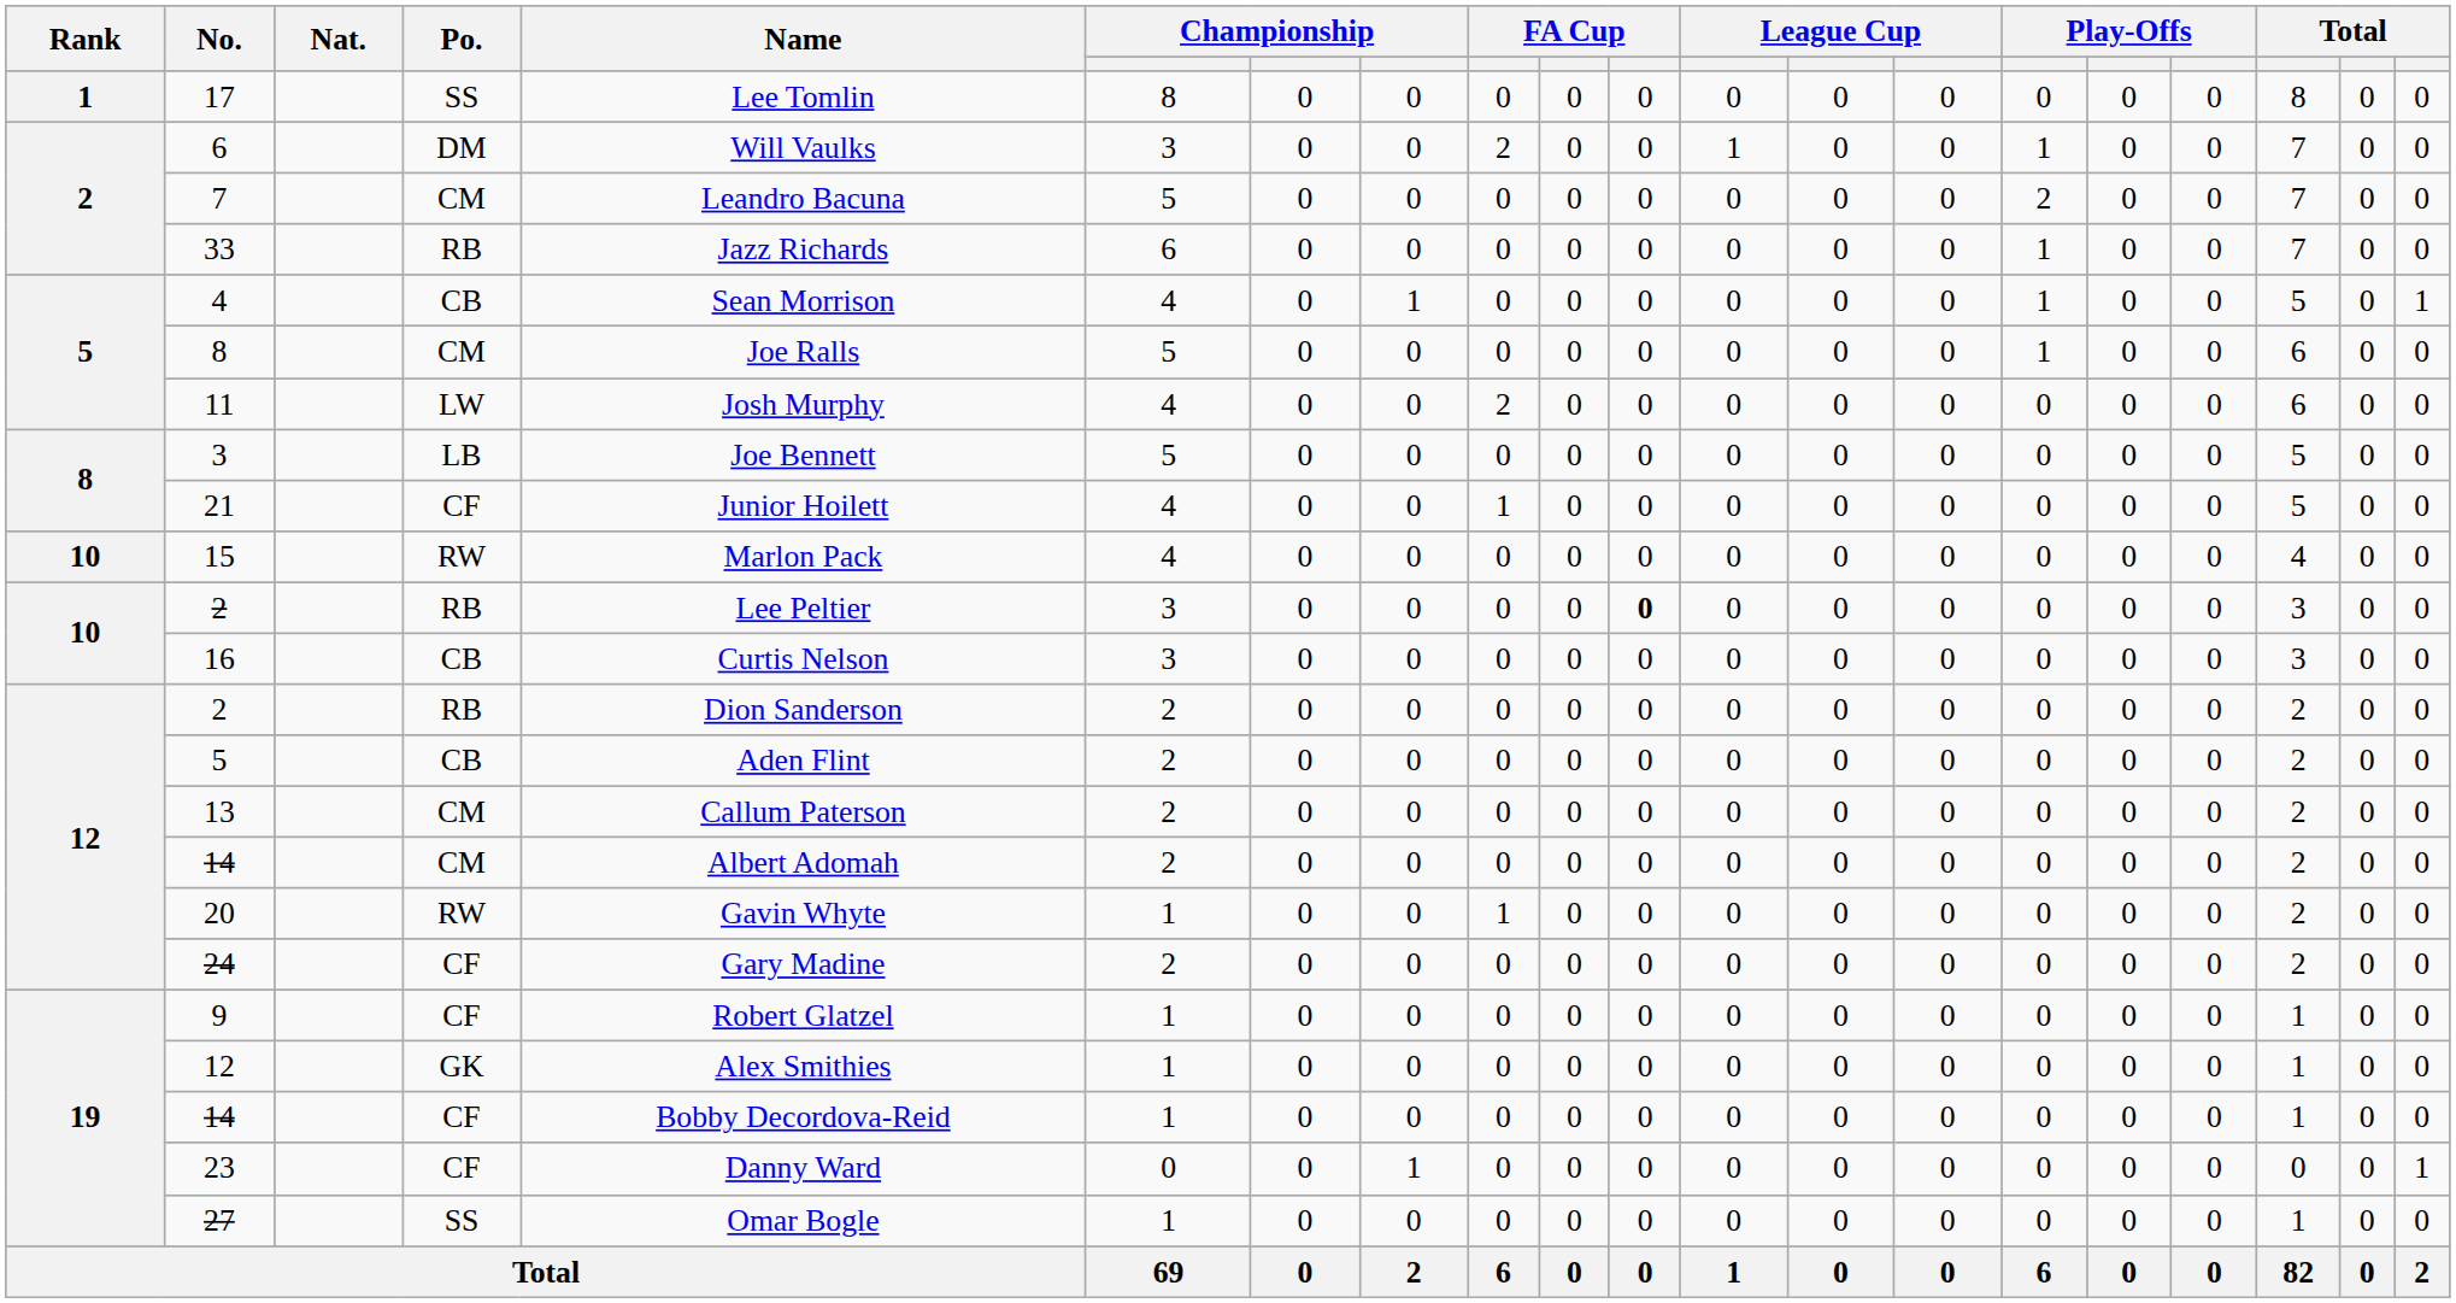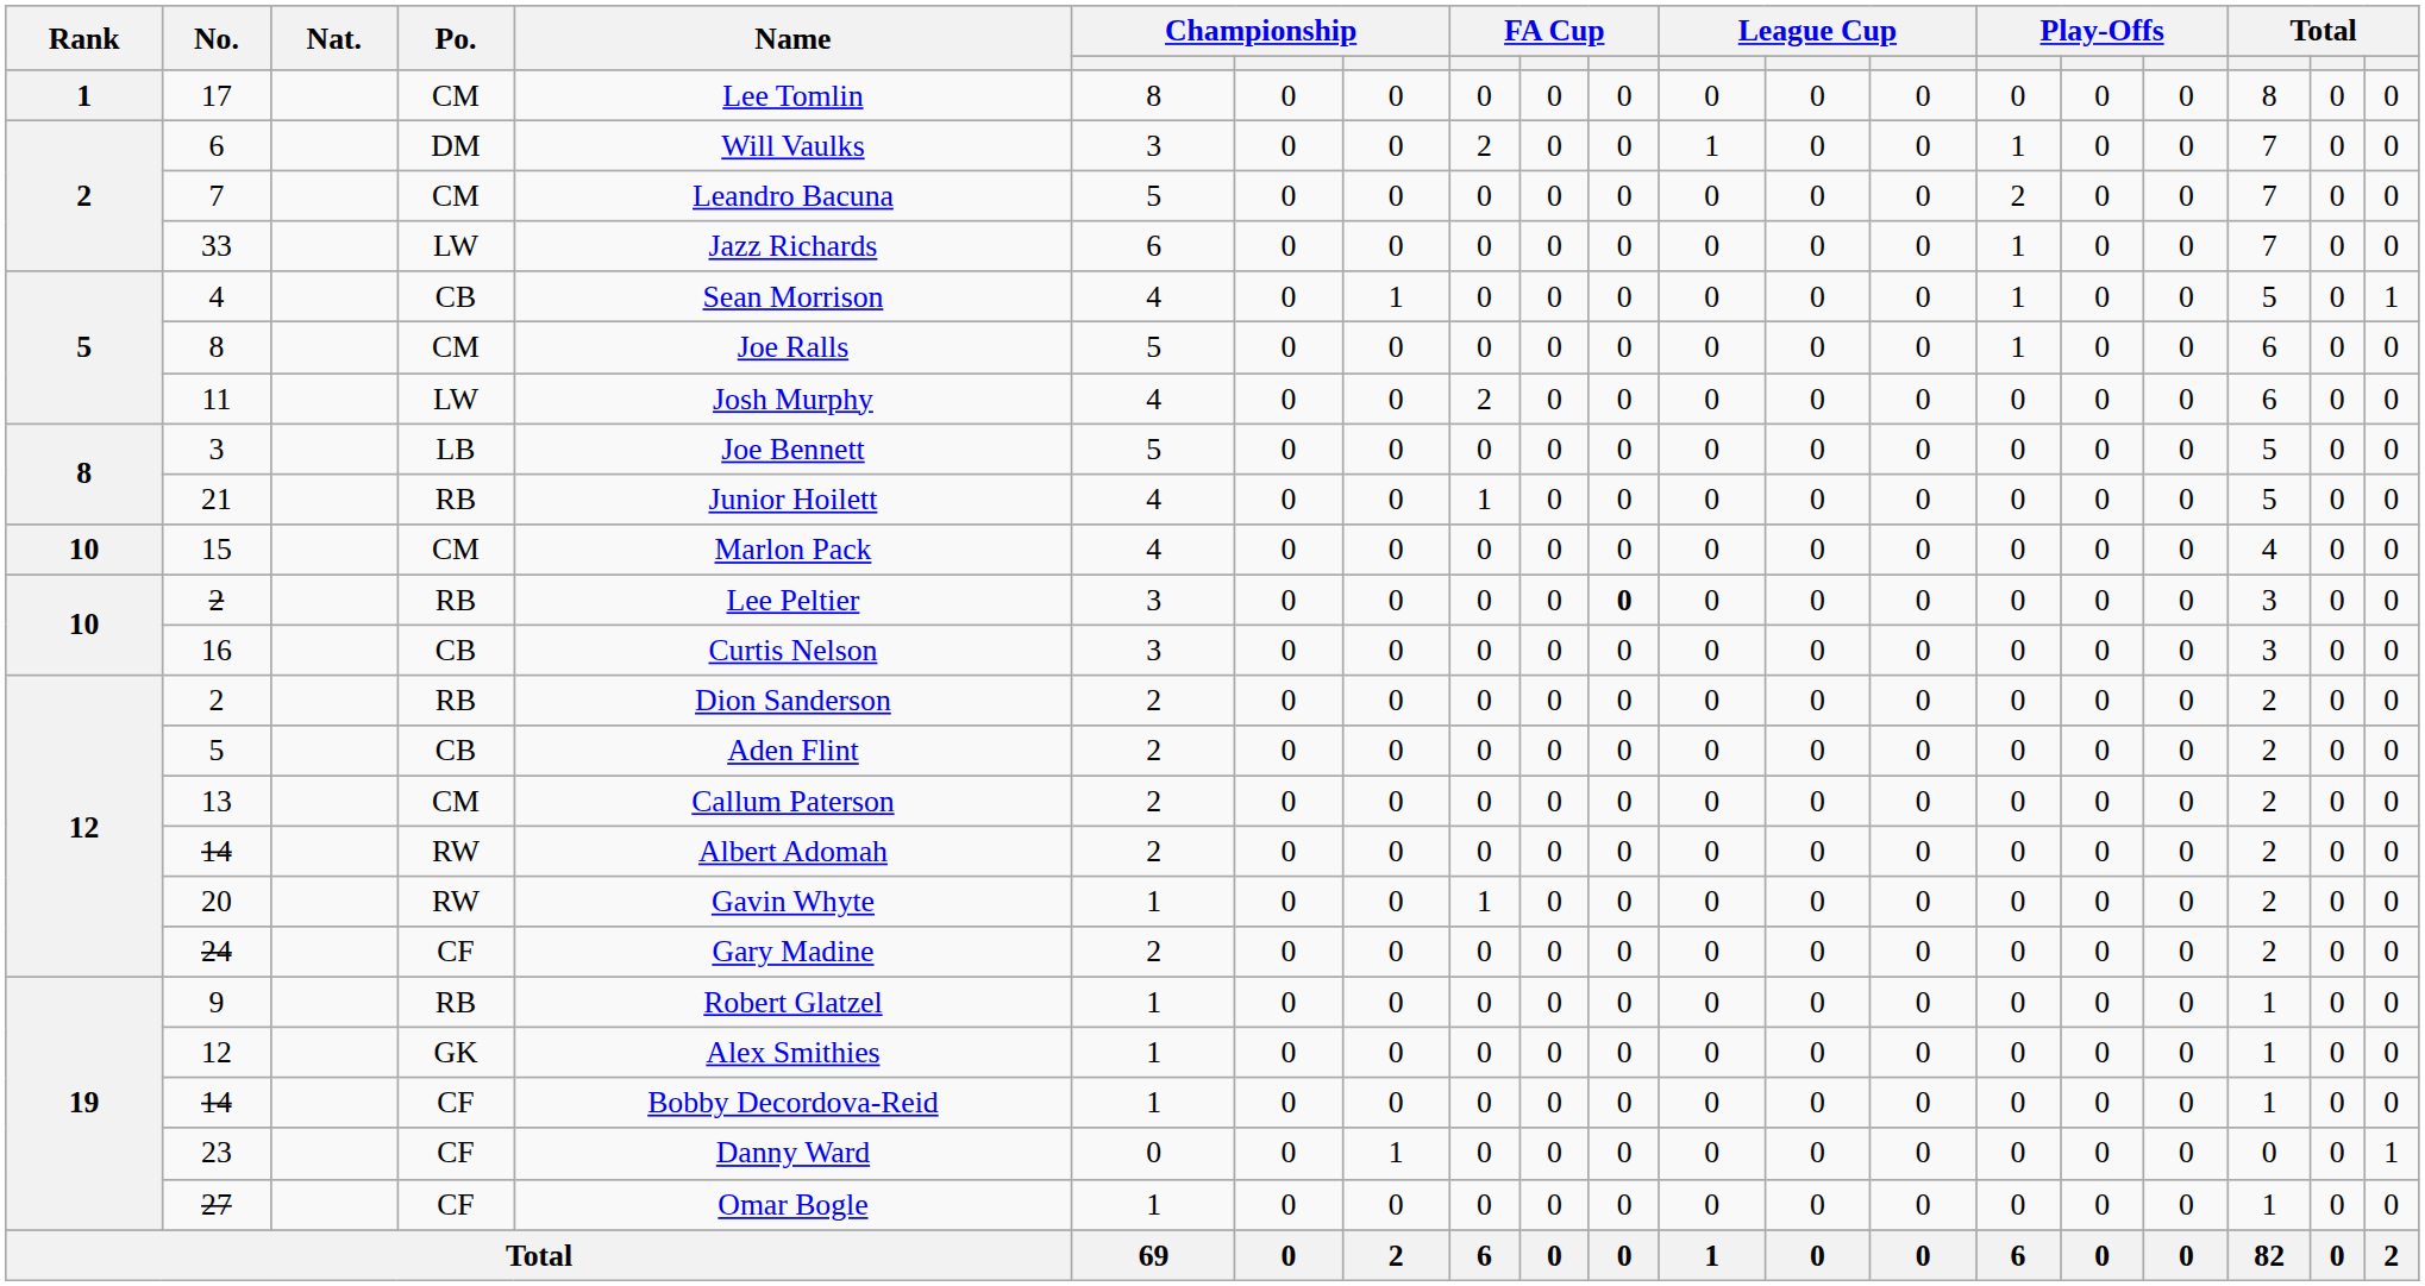 <table class="wikitable" style="text-align:center; font-size:95%; width:95%;">
 <tr>
 <th rowspan=2>Rank</th>
 <th rowspan=2>No.</th>
 <th rowspan=2>Nat.</th>
 <th rowspan=2>Po.</th>
 <th rowspan=2>Name</th>
 <th colspan=3><a href='#'>Championship</a></th>
 <th colspan=3><a href='#'>FA Cup</a></th>
 <th colspan=3><a href='#'>League Cup</a></th>
 <th colspan=3><a href='#'>Play-Offs</a></th>
 <th colspan=3>Total</th>
 </tr>
 <tr>
 <th></th>
 <th></th>
 <th></th>
 <th></th>
 <th></th>
 <th></th>
 <th></th>
 <th></th>
 <th></th>
 <th></th>
 <th></th>
 <th></th>
 <th></th>
 <th></th>
 <th></th>
 </tr>
 <tr>
 <th rowspan=1>1</th>
 <td>17</td>
 <td></td>
-<td>SS</td>
+<td>CM</td>
 <td><a href='#'>Lee Tomlin</a></td>
 <td>8</td>
 <td>0</td>
 <td>0</td>
 <td>0</td>
 <td>0</td>
 <td>0</td>
 <td>0</td>
 <td>0</td>
 <td>0</td>
 <td>0</td>
 <td>0</td>
 <td>0</td>
 <td>8</td>
 <td>0</td>
 <td>0</td>
 </tr>
 <tr>
 <th rowspan=3>2</th>
 <td>6</td>
 <td></td>
 <td>DM</td>
 <td><a href='#'>Will Vaulks</a></td>
 <td>3</td>
 <td>0</td>
 <td>0</td>
 <td>2</td>
 <td>0</td>
 <td>0</td>
 <td>1</td>
 <td>0</td>
 <td>0</td>
 <td>1</td>
 <td>0</td>
 <td>0</td>
 <td>7</td>
 <td>0</td>
 <td>0</td>
 </tr>
 <tr>
 <td>7</td>
 <td></td>
 <td>CM</td>
 <td><a href='#'>Leandro Bacuna</a></td>
 <td>5</td>
 <td>0</td>
 <td>0</td>
 <td>0</td>
 <td>0</td>
 <td>0</td>
 <td>0</td>
 <td>0</td>
 <td>0</td>
 <td>2</td>
 <td>0</td>
 <td>0</td>
 <td>7</td>
 <td>0</td>
 <td>0</td>
 </tr>
 <tr>
 <td>33</td>
 <td></td>
-<td>RB</td>
+<td>LW</td>
 <td><a href='#'>Jazz Richards</a></td>
 <td>6</td>
 <td>0</td>
 <td>0</td>
 <td>0</td>
 <td>0</td>
 <td>0</td>
 <td>0</td>
 <td>0</td>
 <td>0</td>
 <td>1</td>
 <td>0</td>
 <td>0</td>
 <td>7</td>
 <td>0</td>
 <td>0</td>
 </tr>
 <tr>
 <th rowspan=3>5</th>
 <td>4</td>
 <td></td>
 <td>CB</td>
 <td><a href='#'>Sean Morrison</a></td>
 <td>4</td>
 <td>0</td>
 <td>1</td>
 <td>0</td>
 <td>0</td>
 <td>0</td>
 <td>0</td>
 <td>0</td>
 <td>0</td>
 <td>1</td>
 <td>0</td>
 <td>0</td>
 <td>5</td>
 <td>0</td>
 <td>1</td>
 </tr>
 <tr>
 <td>8</td>
 <td></td>
 <td>CM</td>
 <td><a href='#'>Joe Ralls</a></td>
 <td>5</td>
 <td>0</td>
 <td>0</td>
 <td>0</td>
 <td>0</td>
 <td>0</td>
 <td>0</td>
 <td>0</td>
 <td>0</td>
 <td>1</td>
 <td>0</td>
 <td>0</td>
 <td>6</td>
 <td>0</td>
 <td>0</td>
 </tr>
 <tr>
 <td>11</td>
 <td></td>
 <td>LW</td>
 <td><a href='#'>Josh Murphy</a></td>
 <td>4</td>
 <td>0</td>
 <td>0</td>
 <td>2</td>
 <td>0</td>
 <td>0</td>
 <td>0</td>
 <td>0</td>
 <td>0</td>
 <td>0</td>
 <td>0</td>
 <td>0</td>
 <td>6</td>
 <td>0</td>
 <td>0</td>
 </tr>
 <tr>
 <th rowspan=2>8</th>
 <td>3</td>
 <td></td>
 <td>LB</td>
 <td><a href='#'>Joe Bennett</a></td>
 <td>5</td>
 <td>0</td>
 <td>0</td>
 <td>0</td>
 <td>0</td>
 <td>0</td>
 <td>0</td>
 <td>0</td>
 <td>0</td>
 <td>0</td>
 <td>0</td>
 <td>0</td>
 <td>5</td>
 <td>0</td>
 <td>0</td>
 </tr>
 <tr>
 <td>21</td>
 <td></td>
-<td>CF</td>
+<td>RB</td>
 <td><a href='#'>Junior Hoilett</a></td>
 <td>4</td>
 <td>0</td>
 <td>0</td>
 <td>1</td>
 <td>0</td>
 <td>0</td>
 <td>0</td>
 <td>0</td>
 <td>0</td>
 <td>0</td>
 <td>0</td>
 <td>0</td>
 <td>5</td>
 <td>0</td>
 <td>0</td>
 </tr>
 <tr>
 <th rowspan=1>10</th>
 <td>15</td>
 <td></td>
-<td>RW</td>
+<td>CM</td>
 <td><a href='#'>Marlon Pack</a></td>
 <td>4</td>
 <td>0</td>
 <td>0</td>
 <td>0</td>
 <td>0</td>
 <td>0</td>
 <td>0</td>
 <td>0</td>
 <td>0</td>
 <td>0</td>
 <td>0</td>
 <td>0</td>
 <td>4</td>
 <td>0</td>
 <td>0</td>
 </tr>
 <tr>
 <th rowspan=2>10</th>
 <td><s>2</s></td>
 <td></td>
 <td>RB</td>
 <td><a href='#'>Lee Peltier</a></td>
 <td>3</td>
 <td>0</td>
 <td>0</td>
 <td>0</td>
 <td>0</td>
 <td><strong>0</strong></td>
 <td>0</td>
 <td>0</td>
 <td>0</td>
 <td>0</td>
 <td>0</td>
 <td>0</td>
 <td>3</td>
 <td>0</td>
 <td>0</td>
 </tr>
 <tr>
 <td>16</td>
 <td></td>
 <td>CB</td>
 <td><a href='#'>Curtis Nelson</a></td>
 <td>3</td>
 <td>0</td>
 <td>0</td>
 <td>0</td>
 <td>0</td>
 <td>0</td>
 <td>0</td>
 <td>0</td>
 <td>0</td>
 <td>0</td>
 <td>0</td>
 <td>0</td>
 <td>3</td>
 <td>0</td>
 <td>0</td>
 </tr>
 <tr>
 <th rowspan=6>12</th>
 <td>2</td>
 <td></td>
 <td>RB</td>
 <td><a href='#'>Dion Sanderson</a></td>
 <td>2</td>
 <td>0</td>
 <td>0</td>
 <td>0</td>
 <td>0</td>
 <td>0</td>
 <td>0</td>
 <td>0</td>
 <td>0</td>
 <td>0</td>
 <td>0</td>
 <td>0</td>
 <td>2</td>
 <td>0</td>
 <td>0</td>
 </tr>
 <tr>
 <td>5</td>
 <td></td>
 <td>CB</td>
 <td><a href='#'>Aden Flint</a></td>
 <td>2</td>
 <td>0</td>
 <td>0</td>
 <td>0</td>
 <td>0</td>
 <td>0</td>
 <td>0</td>
 <td>0</td>
 <td>0</td>
 <td>0</td>
 <td>0</td>
 <td>0</td>
 <td>2</td>
 <td>0</td>
 <td>0</td>
 </tr>
 <tr>
 <td>13</td>
 <td></td>
 <td>CM</td>
 <td><a href='#'>Callum Paterson</a></td>
 <td>2</td>
 <td>0</td>
 <td>0</td>
 <td>0</td>
 <td>0</td>
 <td>0</td>
 <td>0</td>
 <td>0</td>
 <td>0</td>
 <td>0</td>
 <td>0</td>
 <td>0</td>
 <td>2</td>
 <td>0</td>
 <td>0</td>
 </tr>
 <tr>
 <td><s>14</s></td>
 <td></td>
-<td>CM</td>
+<td>RW</td>
 <td><a href='#'>Albert Adomah</a></td>
 <td>2</td>
 <td>0</td>
 <td>0</td>
 <td>0</td>
 <td>0</td>
 <td>0</td>
 <td>0</td>
 <td>0</td>
 <td>0</td>
 <td>0</td>
 <td>0</td>
 <td>0</td>
 <td>2</td>
 <td>0</td>
 <td>0</td>
 </tr>
 <tr>
 <td>20</td>
 <td></td>
 <td>RW</td>
 <td><a href='#'>Gavin Whyte</a></td>
 <td>1</td>
 <td>0</td>
 <td>0</td>
 <td>1</td>
 <td>0</td>
 <td>0</td>
 <td>0</td>
 <td>0</td>
 <td>0</td>
 <td>0</td>
 <td>0</td>
 <td>0</td>
 <td>2</td>
 <td>0</td>
 <td>0</td>
 </tr>
 <tr>
 <td><s>24</s></td>
 <td></td>
 <td>CF</td>
 <td><a href='#'>Gary Madine</a></td>
 <td>2</td>
 <td>0</td>
 <td>0</td>
 <td>0</td>
 <td>0</td>
 <td>0</td>
 <td>0</td>
 <td>0</td>
 <td>0</td>
 <td>0</td>
 <td>0</td>
 <td>0</td>
 <td>2</td>
 <td>0</td>
 <td>0</td>
 </tr>
 <tr>
 <th rowspan=5>19</th>
 <td>9</td>
 <td></td>
-<td>CF</td>
+<td>RB</td>
 <td><a href='#'>Robert Glatzel</a></td>
 <td>1</td>
 <td>0</td>
 <td>0</td>
 <td>0</td>
 <td>0</td>
 <td>0</td>
 <td>0</td>
 <td>0</td>
 <td>0</td>
 <td>0</td>
 <td>0</td>
 <td>0</td>
 <td>1</td>
 <td>0</td>
 <td>0</td>
 </tr>
 <tr>
 <td>12</td>
 <td></td>
 <td>GK</td>
 <td><a href='#'>Alex Smithies</a></td>
 <td>1</td>
 <td>0</td>
 <td>0</td>
 <td>0</td>
 <td>0</td>
 <td>0</td>
 <td>0</td>
 <td>0</td>
 <td>0</td>
 <td>0</td>
 <td>0</td>
 <td>0</td>
 <td>1</td>
 <td>0</td>
 <td>0</td>
 </tr>
 <tr>
 <td><s>14</s></td>
 <td></td>
 <td>CF</td>
 <td><a href='#'>Bobby Decordova-Reid</a></td>
 <td>1</td>
 <td>0</td>
 <td>0</td>
 <td>0</td>
 <td>0</td>
 <td>0</td>
 <td>0</td>
 <td>0</td>
 <td>0</td>
 <td>0</td>
 <td>0</td>
 <td>0</td>
 <td>1</td>
 <td>0</td>
 <td>0</td>
 </tr>
 <tr>
 <td>23</td>
 <td></td>
 <td>CF</td>
 <td><a href='#'>Danny Ward</a></td>
 <td>0</td>
 <td>0</td>
 <td>1</td>
 <td>0</td>
 <td>0</td>
 <td>0</td>
 <td>0</td>
 <td>0</td>
 <td>0</td>
 <td>0</td>
 <td>0</td>
 <td>0</td>
 <td>0</td>
 <td>0</td>
 <td>1</td>
 </tr>
 <tr>
 <td><s>27</s></td>
 <td></td>
-<td>SS</td>
+<td>CF</td>
 <td><a href='#'>Omar Bogle</a></td>
 <td>1</td>
 <td>0</td>
 <td>0</td>
 <td>0</td>
 <td>0</td>
 <td>0</td>
 <td>0</td>
 <td>0</td>
 <td>0</td>
 <td>0</td>
 <td>0</td>
 <td>0</td>
 <td>1</td>
 <td>0</td>
 <td>0</td>
 </tr>
 <tr>
 <th colspan=5>Total</th>
 <th>69</th>
 <th>0</th>
 <th>2</th>
 <th>6</th>
 <th>0</th>
 <th>0</th>
 <th>1</th>
 <th>0</th>
 <th>0</th>
 <th>6</th>
 <th>0</th>
 <th>0</th>
 <th>82</th>
 <th>0</th>
 <th>2</th>
 </tr>
 </table>
